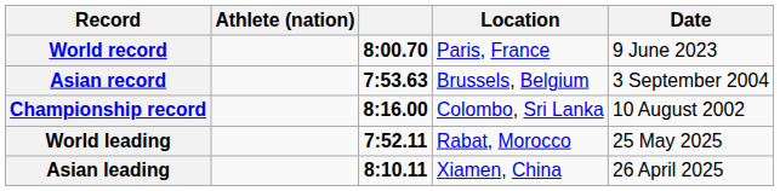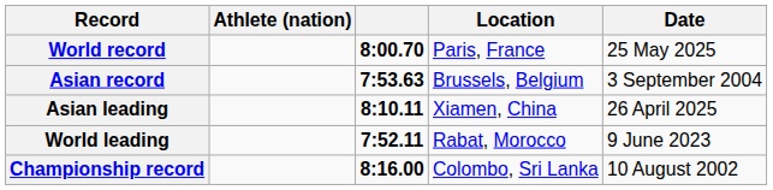 <table class="wikitable">
 <tr>
 <th scope="col">Record</th>
 <th scope="col">Athlete (nation)</th>
 <th scope="col"></th>
 <th scope="col">Location</th>
 <th scope="col">Date</th>
 </tr>
 <tr>
 <th scope="row"><a href='#'>World record</a></th>
 <td></td>
 <td align="center"><strong>8:00.70</strong></td>
 <td><a href='#'>Paris</a>, <a href='#'>France</a></td>
-<td>9 June 2023</td>
+<td>25 May 2025</td>
 </tr>
 <tr>
 <th scope="row"><a href='#'>Asian record</a></th>
 <td></td>
 <td align="center"><strong>7:53.63</strong></td>
 <td><a href='#'>Brussels</a>, <a href='#'>Belgium</a></td>
 <td>3 September 2004</td>
 </tr>
 <tr>
+<th scope="row">Asian leading</th>
+<td></td>
+<td align="center"><strong>8:10.11</strong></td>
+<td><a href='#'>Xiamen</a>, <a href='#'>China</a></td>
+<td>26 April 2025</td>
+</tr>
+<tr>
+<th scope="row">World leading</th>
+<td></td>
+<td align="center"><strong>7:52.11</strong></td>
+<td><a href='#'>Rabat</a>, <a href='#'>Morocco</a></td>
+<td>9 June 2023</td>
+</tr>
+<tr>
 <th><a href='#'>Championship record</a></th>
 <td></td>
 <td align="center"><strong>8:16.00</strong></td>
 <td><a href='#'>Colombo</a>, <a href='#'>Sri Lanka</a></td>
 <td>10 August 2002</td>
 </tr>
-<tr>
-<th scope="row">World leading</th>
-<td></td>
-<td align="center"><strong>7:52.11</strong></td>
-<td><a href='#'>Rabat</a>, <a href='#'>Morocco</a></td>
-<td>25 May 2025</td>
-</tr>
-<tr>
-<th scope="row">Asian leading</th>
-<td></td>
-<td align="center"><strong>8:10.11</strong></td>
-<td><a href='#'>Xiamen</a>, <a href='#'>China</a></td>
-<td>26 April 2025</td>
-</tr>
 </table>
